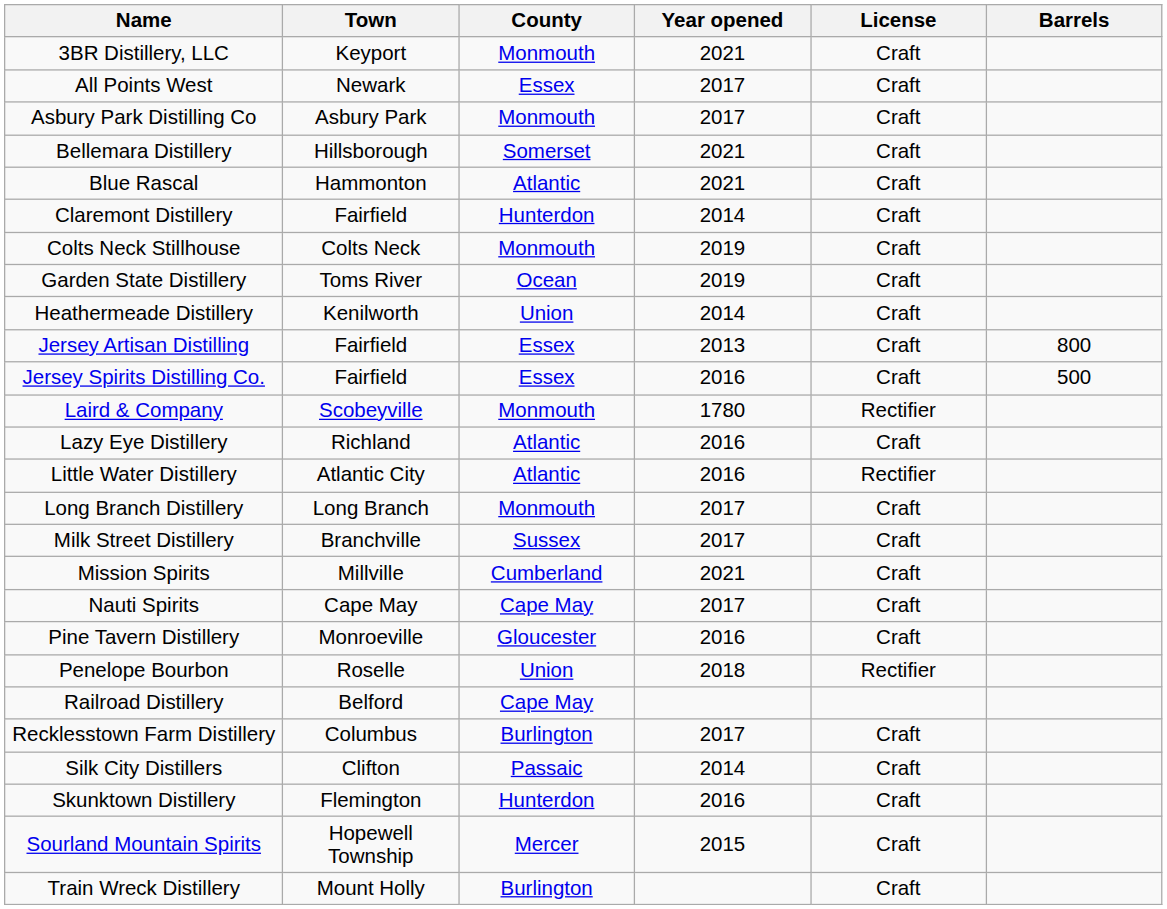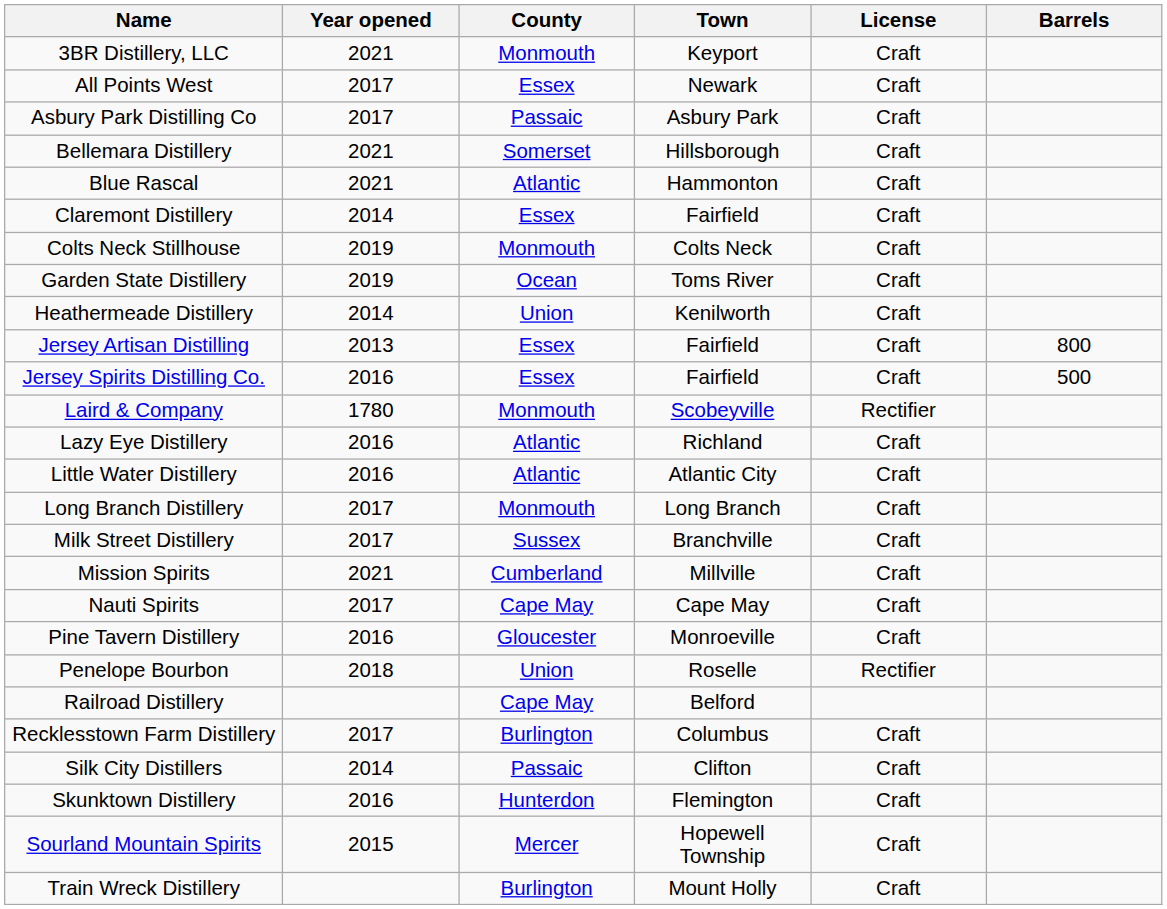 <table class="wikitable sortable" style="text-align:center">
 <tr>
 <th width="210">Name</th>
+<th width="130">Year opened</th>
+<th width="130">County</th>
 <th width="130">Town</th>
-<th width="130">County</th>
-<th width="130">Year opened</th>
 <th width="130">License</th>
 <th width="130">Barrels</th>
 </tr>
 <tr>
 <td>3BR Distillery, LLC</td>
+<td>2021</td>
+<td><a href='#'>Monmouth</a></td>
 <td>Keyport</td>
-<td><a href='#'>Monmouth</a></td>
-<td>2021</td>
 <td>Craft</td>
 <td></td>
 </tr>
 <tr>
 <td>All Points West</td>
+<td>2017</td>
+<td><a href='#'>Essex</a></td>
 <td>Newark</td>
-<td><a href='#'>Essex</a></td>
-<td>2017</td>
 <td>Craft</td>
 <td></td>
 </tr>
 <tr>
 <td>Asbury Park Distilling Co</td>
+<td>2017</td>
+<td><a href='#'>Passaic</a></td>
 <td>Asbury Park</td>
-<td><a href='#'>Monmouth</a></td>
-<td>2017</td>
 <td>Craft</td>
 <td></td>
 </tr>
 <tr>
 <td>Bellemara Distillery</td>
+<td>2021</td>
+<td><a href='#'>Somerset</a></td>
 <td>Hillsborough</td>
-<td><a href='#'>Somerset</a></td>
-<td>2021</td>
 <td>Craft</td>
 <td></td>
 </tr>
 <tr>
 <td>Blue Rascal</td>
+<td>2021</td>
+<td><a href='#'>Atlantic</a></td>
 <td>Hammonton</td>
-<td><a href='#'>Atlantic</a></td>
-<td>2021</td>
 <td>Craft</td>
 <td></td>
 </tr>
 <tr>
 <td>Claremont Distillery</td>
+<td>2014</td>
+<td><a href='#'>Essex</a></td>
 <td>Fairfield</td>
-<td><a href='#'>Hunterdon</a></td>
-<td>2014</td>
 <td>Craft</td>
 <td></td>
 </tr>
 <tr>
 <td>Colts Neck Stillhouse</td>
+<td>2019</td>
+<td><a href='#'>Monmouth</a></td>
 <td>Colts Neck</td>
-<td><a href='#'>Monmouth</a></td>
-<td>2019</td>
 <td>Craft</td>
 <td></td>
 </tr>
 <tr>
 <td>Garden State Distillery</td>
+<td>2019</td>
+<td><a href='#'>Ocean</a></td>
 <td>Toms River</td>
-<td><a href='#'>Ocean</a></td>
-<td>2019</td>
 <td>Craft</td>
 <td></td>
 </tr>
 <tr>
 <td>Heathermeade Distillery</td>
+<td>2014</td>
+<td><a href='#'>Union</a></td>
 <td>Kenilworth</td>
-<td><a href='#'>Union</a></td>
-<td>2014</td>
 <td>Craft</td>
 <td></td>
 </tr>
 <tr>
 <td><a href='#'>Jersey Artisan Distilling</a></td>
+<td>2013</td>
+<td><a href='#'>Essex</a></td>
 <td>Fairfield</td>
-<td><a href='#'>Essex</a></td>
-<td>2013</td>
 <td>Craft</td>
 <td>800</td>
 </tr>
 <tr>
 <td><a href='#'>Jersey Spirits Distilling Co.</a></td>
+<td>2016</td>
+<td><a href='#'>Essex</a></td>
 <td>Fairfield</td>
-<td><a href='#'>Essex</a></td>
-<td>2016</td>
 <td>Craft</td>
 <td>500</td>
 </tr>
 <tr>
 <td><a href='#'>Laird & Company</a></td>
+<td>1780</td>
+<td><a href='#'>Monmouth</a></td>
 <td><a href='#'>Scobeyville</a></td>
-<td><a href='#'>Monmouth</a></td>
-<td>1780</td>
 <td>Rectifier</td>
 <td></td>
 </tr>
 <tr>
 <td>Lazy Eye Distillery</td>
+<td>2016</td>
+<td><a href='#'>Atlantic</a></td>
 <td>Richland</td>
-<td><a href='#'>Atlantic</a></td>
-<td>2016</td>
 <td>Craft</td>
 <td></td>
 </tr>
 <tr>
 <td>Little Water Distillery</td>
+<td>2016</td>
+<td><a href='#'>Atlantic</a></td>
 <td>Atlantic City</td>
-<td><a href='#'>Atlantic</a></td>
-<td>2016</td>
-<td>Rectifier</td>
+<td>Craft</td>
 <td></td>
 </tr>
 <tr>
 <td>Long Branch Distillery</td>
+<td>2017</td>
+<td><a href='#'>Monmouth</a></td>
 <td>Long Branch</td>
-<td><a href='#'>Monmouth</a></td>
-<td>2017</td>
 <td>Craft</td>
 <td></td>
 </tr>
 <tr>
 <td>Milk Street Distillery</td>
+<td>2017</td>
+<td><a href='#'>Sussex</a></td>
 <td>Branchville</td>
-<td><a href='#'>Sussex</a></td>
-<td>2017</td>
 <td>Craft</td>
 <td></td>
 </tr>
 <tr>
 <td>Mission Spirits</td>
+<td>2021</td>
+<td><a href='#'>Cumberland</a></td>
 <td>Millville</td>
-<td><a href='#'>Cumberland</a></td>
-<td>2021</td>
 <td>Craft</td>
 <td></td>
 </tr>
 <tr>
 <td>Nauti Spirits</td>
+<td>2017</td>
+<td><a href='#'>Cape May</a></td>
 <td>Cape May</td>
-<td><a href='#'>Cape May</a></td>
-<td>2017</td>
 <td>Craft</td>
 <td></td>
 </tr>
 <tr>
 <td>Pine Tavern Distillery</td>
+<td>2016</td>
+<td><a href='#'>Gloucester</a></td>
 <td>Monroeville</td>
-<td><a href='#'>Gloucester</a></td>
-<td>2016</td>
 <td>Craft</td>
 <td></td>
 </tr>
 <tr>
 <td>Penelope Bourbon</td>
+<td>2018</td>
+<td><a href='#'>Union</a></td>
 <td>Roselle</td>
-<td><a href='#'>Union</a></td>
-<td>2018</td>
 <td>Rectifier</td>
 <td></td>
 </tr>
 <tr>
 <td>Railroad Distillery</td>
+<td></td>
+<td><a href='#'>Cape May</a></td>
 <td>Belford</td>
-<td><a href='#'>Cape May</a></td>
-<td></td>
 <td></td>
 <td></td>
 </tr>
 <tr>
 <td>Recklesstown Farm Distillery</td>
+<td>2017</td>
+<td><a href='#'>Burlington</a></td>
 <td>Columbus</td>
-<td><a href='#'>Burlington</a></td>
-<td>2017</td>
 <td>Craft</td>
 <td></td>
 </tr>
 <tr>
 <td>Silk City Distillers</td>
+<td>2014</td>
+<td><a href='#'>Passaic</a></td>
 <td>Clifton</td>
-<td><a href='#'>Passaic</a></td>
-<td>2014</td>
 <td>Craft</td>
 <td></td>
 </tr>
 <tr>
 <td>Skunktown Distillery</td>
+<td>2016</td>
+<td><a href='#'>Hunterdon</a></td>
 <td>Flemington</td>
-<td><a href='#'>Hunterdon</a></td>
-<td>2016</td>
 <td>Craft</td>
 <td></td>
 </tr>
 <tr>
 <td><a href='#'>Sourland Mountain Spirits</a></td>
+<td>2015</td>
+<td><a href='#'>Mercer</a></td>
 <td>Hopewell Township</td>
-<td><a href='#'>Mercer</a></td>
-<td>2015</td>
 <td>Craft</td>
 <td></td>
 </tr>
 <tr>
 <td>Train Wreck Distillery</td>
+<td></td>
+<td><a href='#'>Burlington</a></td>
 <td>Mount Holly</td>
-<td><a href='#'>Burlington</a></td>
-<td></td>
 <td>Craft</td>
 <td></td>
 </tr>
 </table>
